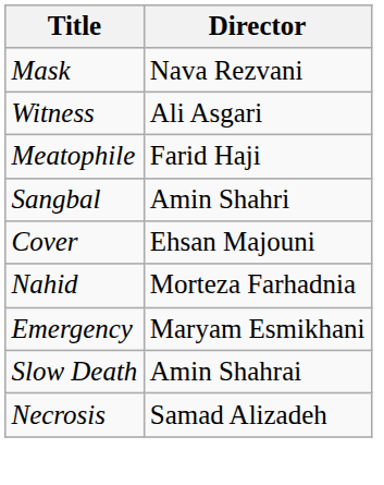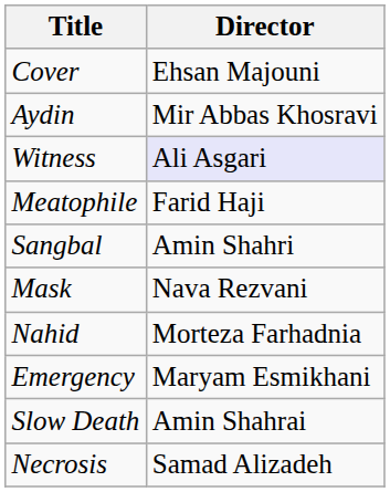 <table class="wikitable sortable">
 <tr>
 <th>Title</th>
 <th>Director</th>
 </tr>
 <tr>
-<td><em>Mask</em></td>
-<td>Nava Rezvani</td>
+<td><em>Cover</em></td>
+<td>Ehsan Majouni</td>
+</tr>
+<tr>
+<td><em>Aydin</em></td>
+<td>Mir Abbas Khosravi</td>
 </tr>
 <tr>
 <td><em>Witness</em></td>
-<td>Ali Asgari</td>
+<td style="background: lavender;">Ali Asgari</td>
 </tr>
 <tr>
 <td><em>Meatophile</em></td>
 <td>Farid Haji</td>
 </tr>
 <tr>
 <td><em>Sangbal</em></td>
 <td>Amin Shahri</td>
 </tr>
 <tr>
-<td><em>Cover</em></td>
-<td>Ehsan Majouni</td>
+<td><em>Mask</em></td>
+<td>Nava Rezvani</td>
 </tr>
 <tr>
 <td><em>Nahid</em></td>
 <td>Morteza Farhadnia</td>
 </tr>
 <tr>
 <td><em>Emergency</em></td>
 <td>Maryam Esmikhani</td>
 </tr>
 <tr>
 <td><em>Slow Death</em></td>
 <td>Amin Shahrai</td>
 </tr>
 <tr>
 <td><em>Necrosis</em></td>
 <td>Samad Alizadeh</td>
 </tr>
 </table>
